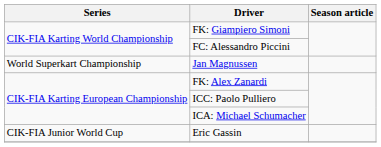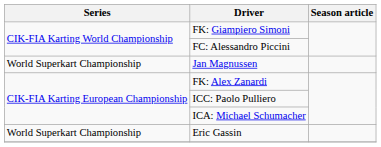 <table class="wikitable" style="font-size: 87%;">
 <tr>
 <th>Series</th>
 <th>Driver</th>
 <th>Season article</th>
 </tr>
 <tr>
 <td rowspan=2><a href='#'>CIK-FIA Karting World Championship</a></td>
 <td>FK:  <a href='#'>Giampiero Simoni</a></td>
 <td rowspan=2></td>
 </tr>
 <tr>
 <td>FC:  Alessandro Piccini</td>
 </tr>
 <tr>
 <td>World Superkart Championship</td>
 <td> <a href='#'>Jan Magnussen</a></td>
 <td></td>
 </tr>
 <tr>
 <td rowspan=3><a href='#'>CIK-FIA Karting European Championship</a></td>
 <td>FK:  <a href='#'>Alex Zanardi</a></td>
 <td rowspan=3></td>
 </tr>
 <tr>
 <td>ICC:  Paolo Pulliero</td>
 </tr>
 <tr>
 <td>ICA:  <a href='#'>Michael Schumacher</a></td>
 </tr>
 <tr>
-<td>CIK-FIA Junior World Cup</td>
+<td>World Superkart Championship</td>
 <td> Eric Gassin</td>
 <td></td>
 </tr>
 <tr>
 </tr>
 </table>
